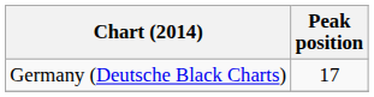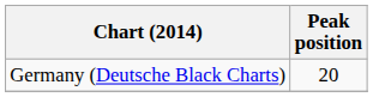 <table class="wikitable sortable">
 <tr>
 <th>Chart (2014)</th>
 <th>Peak<br>position</th>
 </tr>
 <tr>
 <td>Germany (<a href='#'>Deutsche Black Charts</a>)</td>
-<td align="center">17</td>
+<td align="center">20</td>
 </tr>
 <tr>
 </tr>
 <tr>
 </tr>
 <tr>
 </tr>
 <tr>
 </tr>
 <tr>
 </tr>
 <tr>
 </tr>
 </table>
